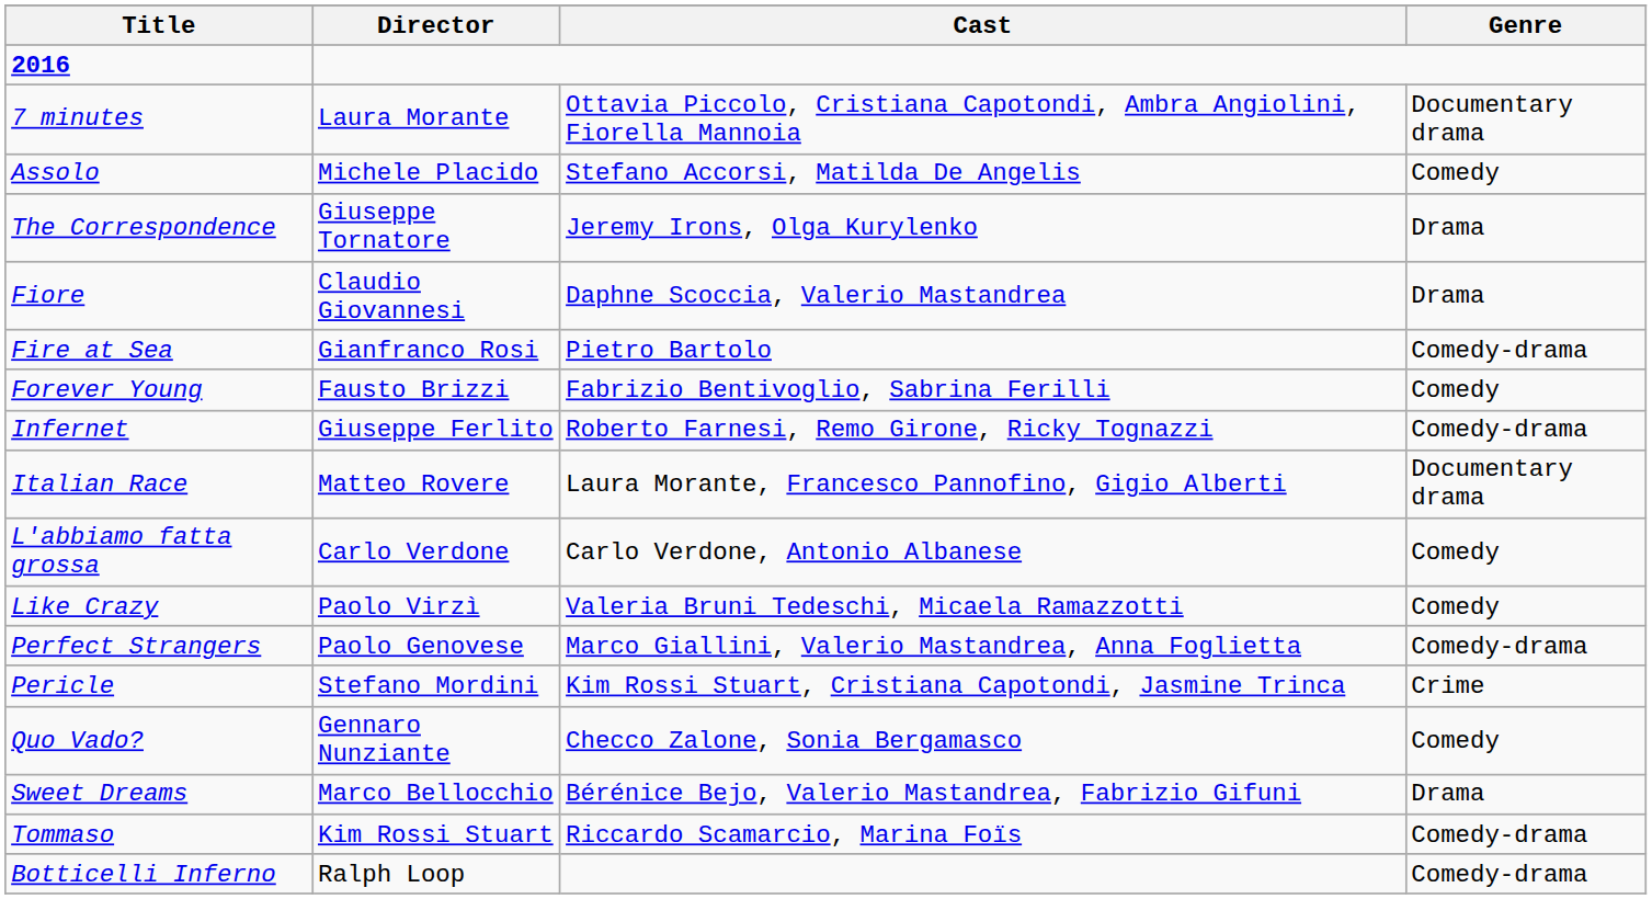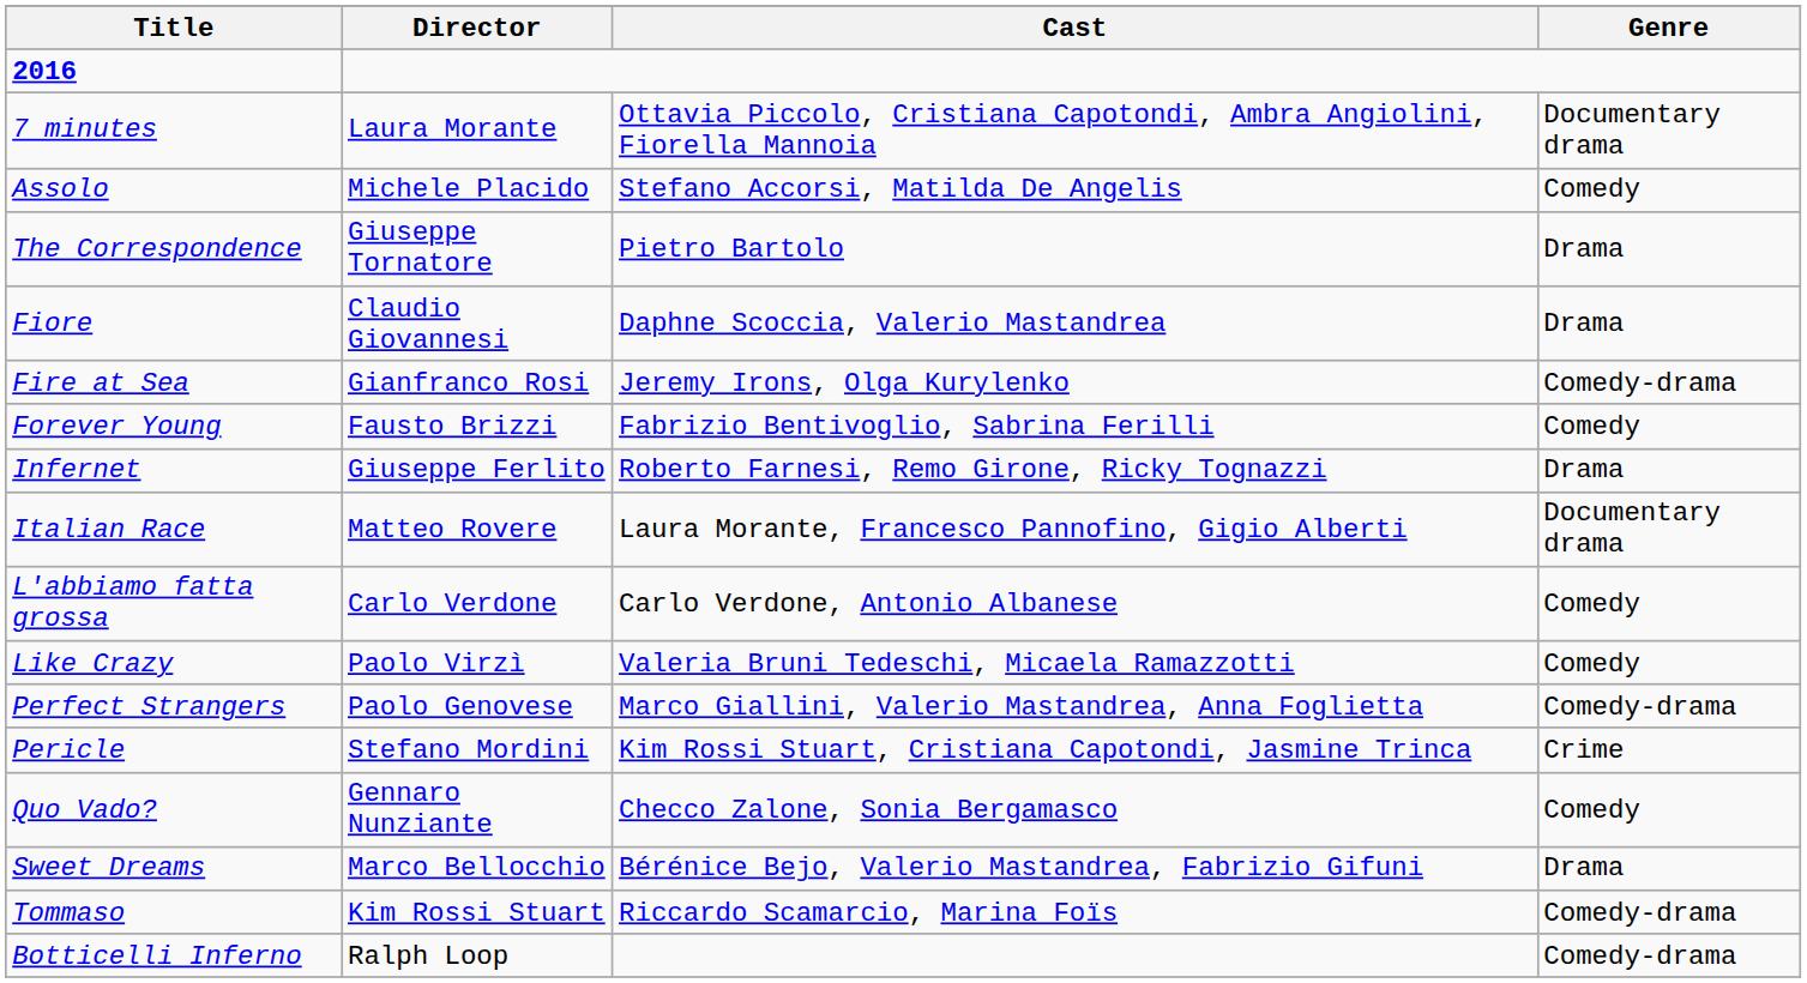 <table class="wikitable">
 <tr>
 </tr>
 <tr>
 <th>Title</th>
 <th>Director</th>
 <th>Cast</th>
 <th>Genre</th>
 </tr>
 <tr>
 <td><strong><a href='#'>2016</a></strong></td>
 </tr>
 <tr>
 <td><em><a href='#'>7 minutes</a></em></td>
 <td><a href='#'>Laura Morante</a></td>
 <td><a href='#'>Ottavia Piccolo</a>, <a href='#'>Cristiana Capotondi</a>, <a href='#'>Ambra Angiolini</a>, <a href='#'>Fiorella Mannoia</a></td>
 <td>Documentary drama</td>
 </tr>
 <tr>
 <td><em><a href='#'>Assolo</a></em></td>
 <td><a href='#'>Michele Placido</a></td>
 <td><a href='#'>Stefano Accorsi</a>, <a href='#'>Matilda De Angelis</a></td>
 <td>Comedy</td>
 </tr>
 <tr>
 <td><em><a href='#'>The Correspondence</a></em></td>
 <td><a href='#'>Giuseppe Tornatore</a></td>
-<td><a href='#'>Jeremy Irons</a>, <a href='#'>Olga Kurylenko</a></td>
+<td><a href='#'>Pietro Bartolo</a></td>
 <td>Drama</td>
 </tr>
 <tr>
 <td><em><a href='#'>Fiore</a></em></td>
 <td><a href='#'>Claudio Giovannesi</a></td>
 <td><a href='#'>Daphne Scoccia</a>, <a href='#'>Valerio Mastandrea</a></td>
 <td>Drama</td>
 </tr>
 <tr>
 <td><em><a href='#'>Fire at Sea</a></em></td>
 <td><a href='#'>Gianfranco Rosi</a></td>
-<td><a href='#'>Pietro Bartolo</a></td>
+<td><a href='#'>Jeremy Irons</a>, <a href='#'>Olga Kurylenko</a></td>
 <td>Comedy-drama</td>
 </tr>
 <tr>
 <td><em><a href='#'>Forever Young</a></em></td>
 <td><a href='#'>Fausto Brizzi</a></td>
 <td><a href='#'>Fabrizio Bentivoglio</a>, <a href='#'>Sabrina Ferilli</a></td>
 <td>Comedy</td>
 </tr>
 <tr>
 <td><em><a href='#'>Infernet</a></em></td>
 <td><a href='#'>Giuseppe Ferlito</a></td>
 <td><a href='#'>Roberto Farnesi</a>, <a href='#'>Remo Girone</a>, <a href='#'>Ricky Tognazzi</a></td>
-<td>Comedy-drama</td>
+<td>Drama</td>
 </tr>
 <tr>
 <td><em><a href='#'>Italian Race</a></em></td>
 <td><a href='#'>Matteo Rovere</a></td>
 <td>Laura Morante, <a href='#'>Francesco Pannofino</a>, <a href='#'>Gigio Alberti</a></td>
 <td>Documentary drama</td>
 </tr>
 <tr>
 <td><em><a href='#'>L'abbiamo fatta grossa</a></em></td>
 <td><a href='#'>Carlo Verdone</a></td>
 <td>Carlo Verdone, <a href='#'>Antonio Albanese</a></td>
 <td>Comedy</td>
 </tr>
 <tr>
 <td><em><a href='#'>Like Crazy</a></em></td>
 <td><a href='#'>Paolo Virzì</a></td>
 <td><a href='#'>Valeria Bruni Tedeschi</a>, <a href='#'>Micaela Ramazzotti</a></td>
 <td>Comedy</td>
 </tr>
 <tr>
 <td><em><a href='#'>Perfect Strangers</a></em></td>
 <td><a href='#'>Paolo Genovese</a></td>
 <td><a href='#'>Marco Giallini</a>, <a href='#'>Valerio Mastandrea</a>, <a href='#'>Anna Foglietta</a></td>
 <td>Comedy-drama</td>
 </tr>
 <tr>
 <td><em><a href='#'>Pericle</a></em></td>
 <td><a href='#'>Stefano Mordini</a></td>
 <td><a href='#'>Kim Rossi Stuart</a>, <a href='#'>Cristiana Capotondi</a>, <a href='#'>Jasmine Trinca</a></td>
 <td>Crime</td>
 </tr>
 <tr>
 <td><em><a href='#'>Quo Vado?</a></em></td>
 <td><a href='#'>Gennaro Nunziante</a></td>
 <td><a href='#'>Checco Zalone</a>, <a href='#'>Sonia Bergamasco</a></td>
 <td>Comedy</td>
 </tr>
 <tr>
 <td><em><a href='#'>Sweet Dreams</a></em></td>
 <td><a href='#'>Marco Bellocchio</a></td>
 <td><a href='#'>Bérénice Bejo</a>, <a href='#'>Valerio Mastandrea</a>, <a href='#'>Fabrizio Gifuni</a></td>
 <td>Drama</td>
 </tr>
 <tr>
 <td><em><a href='#'>Tommaso</a></em></td>
 <td><a href='#'>Kim Rossi Stuart</a></td>
 <td><a href='#'>Riccardo Scamarcio</a>, <a href='#'>Marina Foïs</a></td>
 <td>Comedy-drama</td>
 </tr>
 <tr>
 <td><em><a href='#'>Botticelli Inferno</a></em></td>
 <td>Ralph Loop</td>
 <td></td>
 <td>Comedy-drama</td>
 </tr>
 </table>
